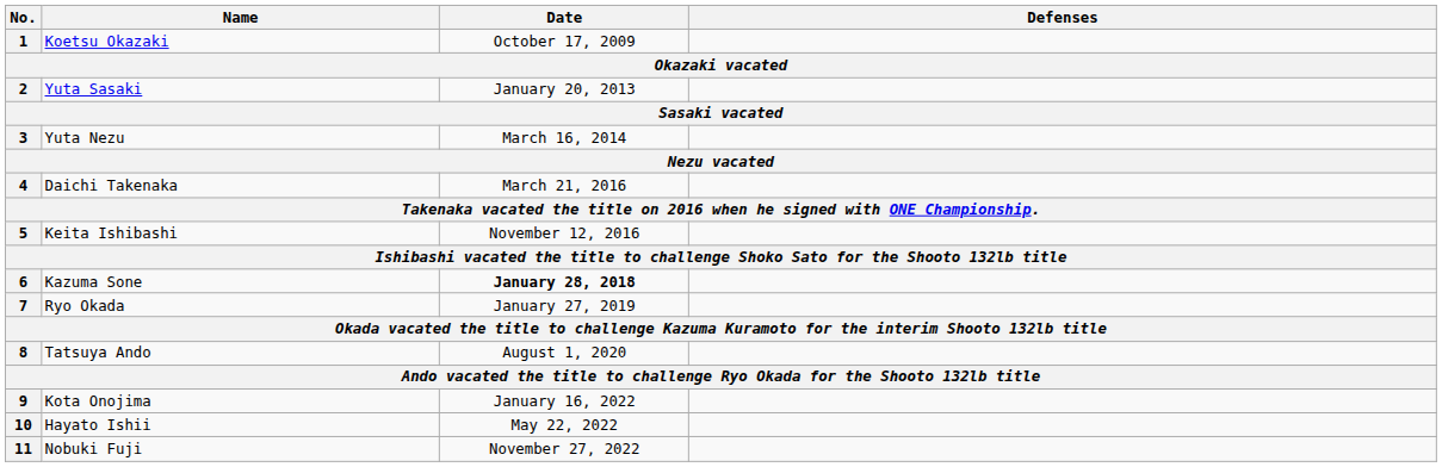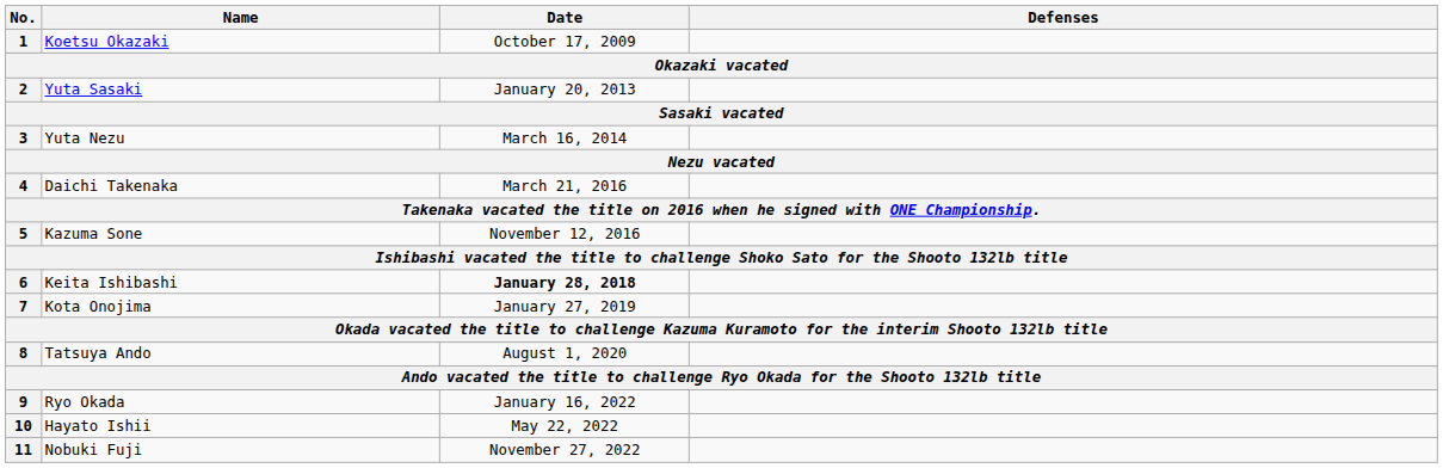 <table class="wikitable" style="width:100%;">
 <tr>
 <th width=1%>No.</th>
 <th width=24%>Name</th>
 <th width=15%>Date</th>
 <th width=45%>Defenses</th>
 </tr>
 <tr>
 <th>1</th>
 <td> <a href='#'>Koetsu Okazaki</a> <br></td>
 <td align=center>October 17, 2009</td>
 <td></td>
 </tr>
 <tr>
 <th colspan=4 align=center><em>Okazaki vacated</em></th>
 </tr>
 <tr>
 <th>2</th>
 <td> <a href='#'>Yuta Sasaki</a> <br></td>
 <td align=center>January 20, 2013</td>
 <td></td>
 </tr>
 <tr>
 <th colspan=4 align=center><em>Sasaki vacated</em></th>
 </tr>
 <tr>
 <th>3</th>
 <td> Yuta Nezu <br></td>
 <td align=center>March 16, 2014</td>
 <td></td>
 </tr>
 <tr>
 <th colspan=4 align=center><em>Nezu vacated</em></th>
 </tr>
 <tr>
 <th>4</th>
 <td> Daichi Takenaka <br></td>
 <td align=center>March 21, 2016</td>
 <td></td>
 </tr>
 <tr>
 <th colspan=4 align=center><em>Takenaka vacated the title on 2016 when he signed with <a href='#'>ONE Championship</a>.</em></th>
 </tr>
 <tr>
 <th>5</th>
-<td> Keita Ishibashi <br></td>
+<td> Kazuma Sone <br></td>
 <td align=center>November 12, 2016</td>
 <td></td>
 </tr>
 <tr>
 <th colspan=4 align=center><em>Ishibashi vacated the title to challenge Shoko Sato for the Shooto 132lb title</em></th>
 </tr>
 <tr>
 <th>6</th>
-<td> Kazuma Sone <br></td>
+<td> Keita Ishibashi <br></td>
 <td align=center><strong>January 28, 2018</strong></td>
 <td></td>
 </tr>
 <tr>
 <th>7</th>
-<td> Ryo Okada</td>
+<td> Kota Onojima <br></td>
 <td align=center>January 27, 2019</td>
 <td></td>
 </tr>
 <tr>
 <th colspan=4 align=center><em>Okada vacated the title to challenge Kazuma Kuramoto for the interim Shooto 132lb title</em></th>
 </tr>
 <tr>
 <th>8</th>
 <td> Tatsuya Ando <br></td>
 <td align=center>August 1, 2020</td>
 <td></td>
 </tr>
 <tr>
 <th colspan=4 align=center><em>Ando vacated the title to challenge Ryo Okada for the Shooto 132lb title</em></th>
 </tr>
 <tr>
 <th>9</th>
-<td> Kota Onojima <br></td>
+<td> Ryo Okada</td>
 <td align=center>January 16, 2022</td>
 <td></td>
 </tr>
 <tr>
 <th>10</th>
 <td> Hayato Ishii</td>
 <td align=center>May 22, 2022</td>
 <td></td>
 </tr>
 <tr>
 <th>11</th>
 <td> Nobuki Fuji</td>
 <td align=center>November 27, 2022</td>
 <td></td>
 </tr>
 </table>
